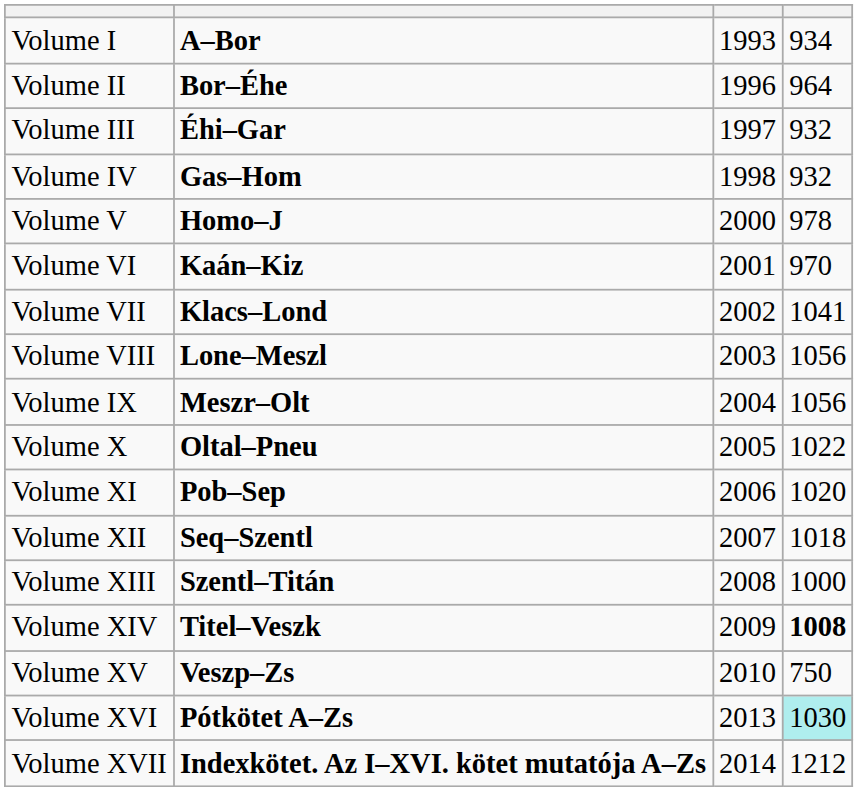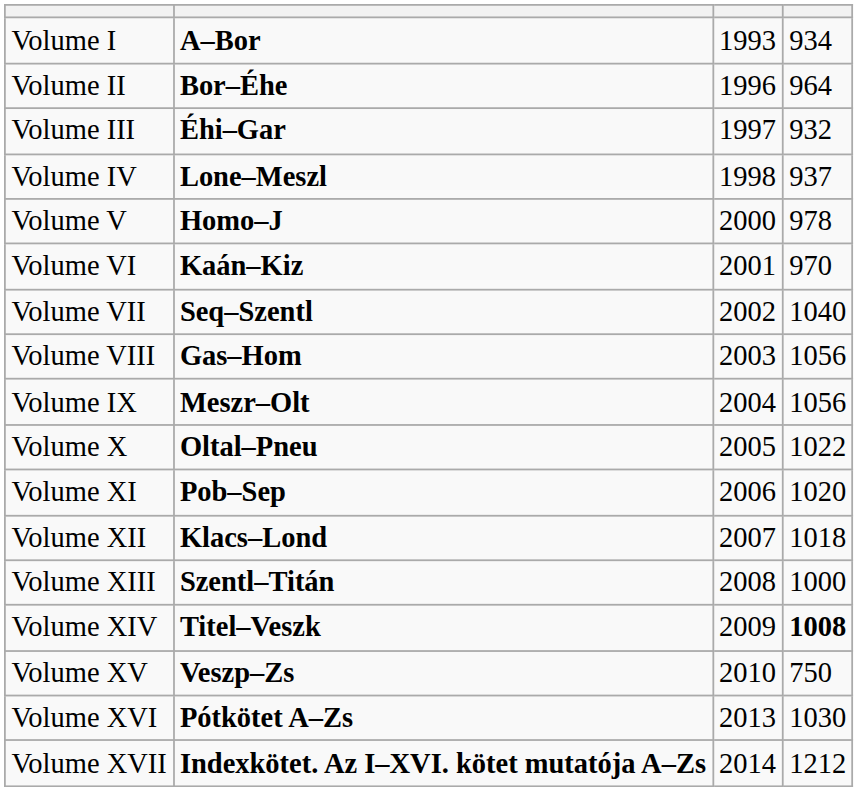 <table class="wikitable sortable">
 <tr>
 <th></th>
 <th></th>
 <th></th>
 <th></th>
 </tr>
 <tr>
 <td>Volume I</td>
 <td><strong>A–Bor</strong></td>
 <td>1993</td>
 <td>934</td>
 </tr>
 <tr>
 <td>Volume II</td>
 <td><strong>Bor–Éhe</strong></td>
 <td>1996</td>
 <td>964</td>
 </tr>
 <tr>
 <td>Volume III</td>
 <td><strong>Éhi–Gar</strong></td>
 <td>1997</td>
 <td>932</td>
 </tr>
 <tr>
 <td>Volume IV</td>
-<td><strong>Gas–Hom</strong></td>
+<td><strong>Lone–Meszl</strong></td>
 <td>1998</td>
-<td>932</td>
+<td>937</td>
 </tr>
 <tr>
 <td>Volume V</td>
 <td><strong>Homo–J</strong></td>
 <td>2000</td>
 <td>978</td>
 </tr>
 <tr>
 <td>Volume VI</td>
 <td><strong>Kaán–Kiz</strong></td>
 <td>2001</td>
 <td>970</td>
 </tr>
 <tr>
 <td>Volume VII</td>
-<td><strong>Klacs–Lond</strong></td>
+<td><strong>Seq–Szentl</strong></td>
 <td>2002</td>
-<td>1041</td>
+<td>1040</td>
 </tr>
 <tr>
 <td>Volume VIII</td>
-<td><strong>Lone–Meszl</strong></td>
+<td><strong>Gas–Hom</strong></td>
 <td>2003</td>
 <td>1056</td>
 </tr>
 <tr>
 <td>Volume IX</td>
 <td><strong>Meszr–Olt</strong></td>
 <td>2004</td>
 <td>1056</td>
 </tr>
 <tr>
 <td>Volume X</td>
 <td><strong>Oltal–Pneu</strong></td>
 <td>2005</td>
 <td>1022</td>
 </tr>
 <tr>
 <td>Volume XI</td>
 <td><strong>Pob–Sep</strong></td>
 <td>2006</td>
 <td>1020</td>
 </tr>
 <tr>
 <td>Volume XII</td>
-<td><strong>Seq–Szentl</strong></td>
+<td><strong>Klacs–Lond</strong></td>
 <td>2007</td>
 <td>1018</td>
 </tr>
 <tr>
 <td>Volume XIII</td>
 <td><strong>Szentl–Titán</strong></td>
 <td>2008</td>
 <td>1000</td>
 </tr>
 <tr>
 <td>Volume XIV</td>
 <td><strong>Titel–Veszk</strong></td>
 <td>2009</td>
 <td><strong>1008</strong></td>
 </tr>
 <tr>
 <td>Volume XV</td>
 <td><strong>Veszp–Zs</strong></td>
 <td>2010</td>
 <td>750</td>
 </tr>
 <tr>
 <td>Volume XVI</td>
 <td><strong>Pótkötet A–Zs</strong></td>
 <td>2013</td>
-<td style="background: paleturquoise;">1030</td>
+<td>1030</td>
 </tr>
 <tr>
 <td>Volume XVII</td>
 <td><strong>Indexkötet. Az I–XVI. kötet mutatója A–Zs</strong></td>
 <td>2014</td>
 <td>1212</td>
 </tr>
 </table>
